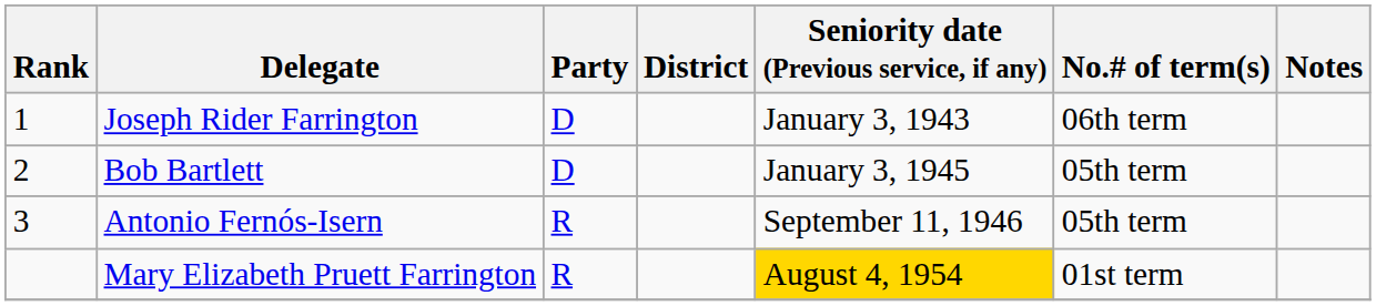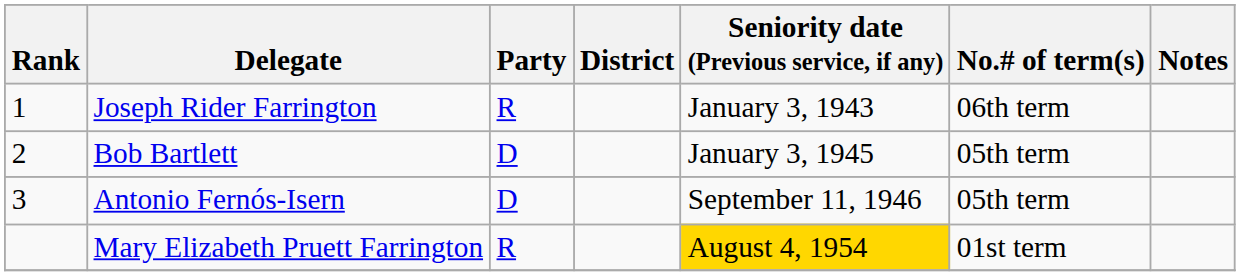 <table class="wikitable sortable">
 <tr valign=bottom>
 <th>Rank</th>
 <th>Delegate</th>
 <th>Party</th>
 <th>District</th>
 <th>Seniority date<br><small>(Previous service, if any)</small><br></th>
 <th>No.# of term(s)</th>
 <th>Notes</th>
 </tr>
 <tr>
 <td>1</td>
 <td><a href='#'>Joseph Rider Farrington</a></td>
-<td><a href='#'>D</a></td>
+<td><a href='#'>R</a></td>
 <td></td>
 <td>January 3, 1943</td>
 <td>06th term</td>
 <td></td>
 </tr>
 <tr>
 <td>2</td>
 <td><a href='#'>Bob Bartlett</a></td>
 <td><a href='#'>D</a></td>
 <td></td>
 <td>January 3, 1945</td>
 <td>05th term</td>
 <td></td>
 </tr>
 <tr>
 <td>3</td>
 <td><a href='#'>Antonio Fernós-Isern</a></td>
-<td><a href='#'>R</a></td>
+<td><a href='#'>D</a></td>
 <td></td>
 <td>September 11, 1946</td>
 <td>05th term</td>
 <td></td>
 </tr>
 <tr>
 <td></td>
 <td><a href='#'>Mary Elizabeth Pruett Farrington</a></td>
 <td><a href='#'>R</a></td>
 <td></td>
 <td style="background: gold;">August 4, 1954</td>
 <td>01st term</td>
 <td></td>
 </tr>
 <tr>
 </tr>
 </table>
